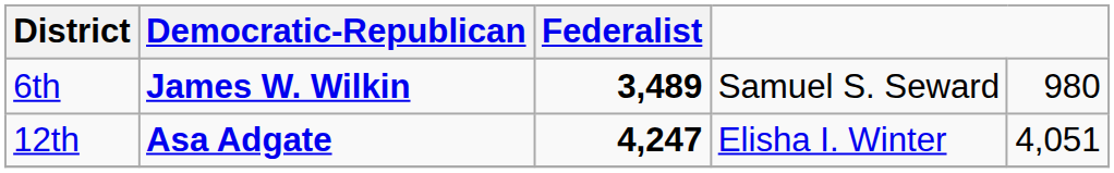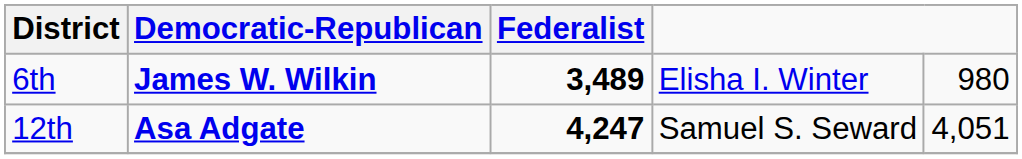 <table class=wikitable>
 <tr bgcolor=lightgrey>
 <th>District</th>
 <th><a href='#'>Democratic-Republican</a></th>
 <th><a href='#'>Federalist</a></th>
 </tr>
 <tr>
 <td><a href='#'>6th</a></td>
 <td><strong><a href='#'>James W. Wilkin</a></strong></td>
 <td align="right"><strong>3,489</strong></td>
-<td>Samuel S. Seward</td>
+<td><a href='#'>Elisha I. Winter</a></td>
 <td align="right">980</td>
 </tr>
 <tr>
 <td><a href='#'>12th</a></td>
 <td><strong><a href='#'>Asa Adgate</a></strong></td>
 <td align="right"><strong>4,247</strong></td>
-<td><a href='#'>Elisha I. Winter</a></td>
+<td>Samuel S. Seward</td>
 <td align="right">4,051</td>
 </tr>
 <tr>
 </tr>
 </table>
